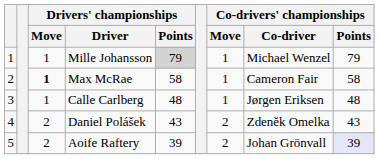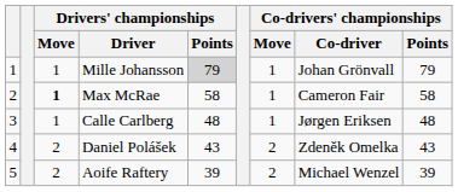 <table class="wikitable" style="font-size:85%;">
 <tr>
 <th rowspan="2"></th>
 <th rowspan="7" style="width:5px;"></th>
 <th colspan="3">Drivers' championships</th>
 <th rowspan="7" style="width:5px;"></th>
 <th colspan="3" nowrap="">Co-drivers' championships</th>
 </tr>
 <tr>
 <th>Move</th>
 <th>Driver</th>
 <th>Points</th>
 <th>Move</th>
 <th>Co-driver</th>
 <th>Points</th>
 </tr>
 <tr>
 <td align="center">1</td>
 <td align="center"> 1</td>
 <td>Mille Johansson</td>
 <td align="center" style="background: lightgrey;">79</td>
 <td align="center"> 1</td>
-<td>Michael Wenzel</td>
+<td>Johan Grönvall</td>
 <td align="center">79</td>
 </tr>
 <tr>
 <td align="center">2</td>
 <td align="center"><strong> 1</strong></td>
 <td>Max McRae</td>
 <td align="center">58</td>
 <td align="center"> 1</td>
 <td>Cameron Fair</td>
 <td align="center">58</td>
 </tr>
 <tr>
 <td align="center">3</td>
 <td align="center"> 1</td>
 <td>Calle Carlberg</td>
 <td align="center">48</td>
 <td align="center"> 1</td>
 <td>Jørgen Eriksen</td>
 <td align="center">48</td>
 </tr>
 <tr>
 <td align="center">4</td>
 <td align="center"> 2</td>
 <td>Daniel Polášek</td>
 <td align="center">43</td>
 <td align="center"> 2</td>
 <td>Zdeněk Omelka</td>
 <td align="center">43</td>
 </tr>
 <tr>
 <td align="center">5</td>
 <td align="center"> 2</td>
 <td>Aoife Raftery</td>
 <td align="center">39</td>
 <td align="center"> 2</td>
-<td>Johan Grönvall</td>
-<td align="center" style="background: lavender;">39</td>
+<td>Michael Wenzel</td>
+<td align="center">39</td>
 </tr>
 </table>
